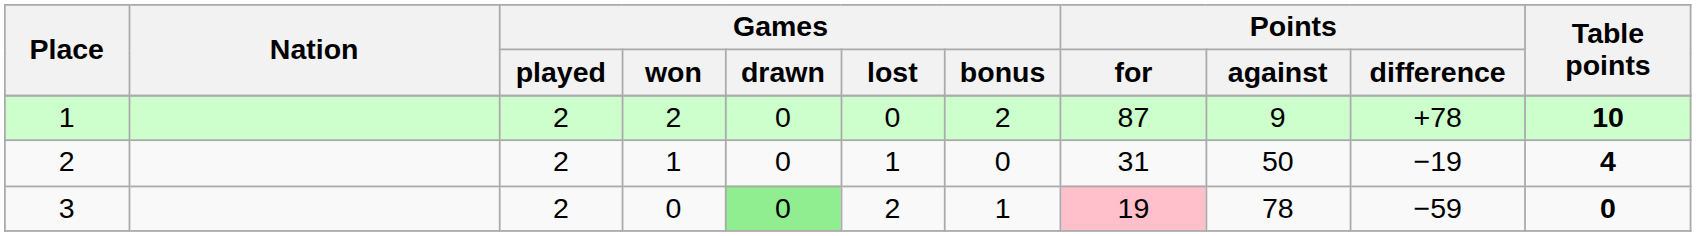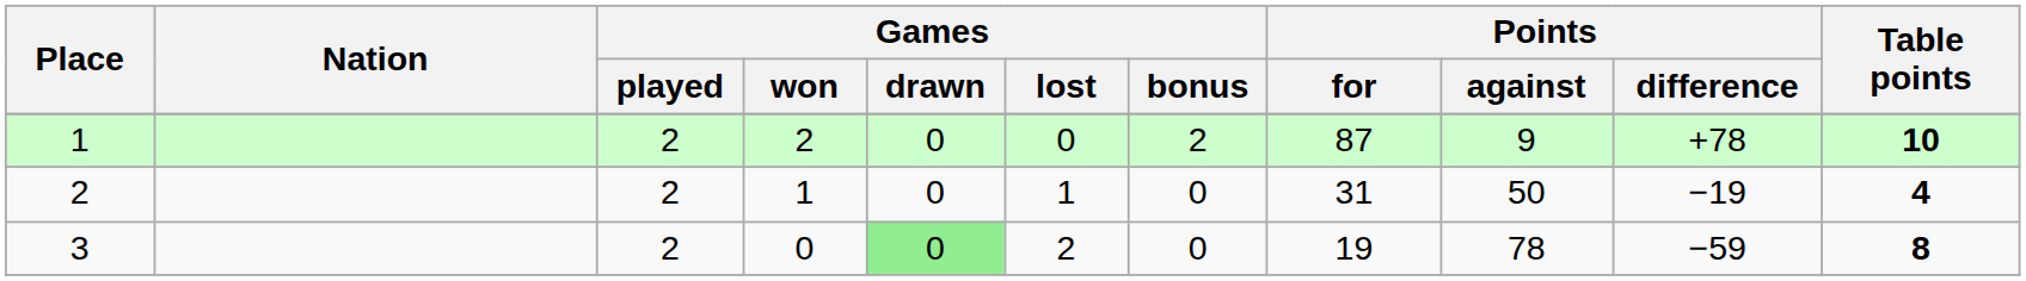 <table class="wikitable" width="75%">
 <tr>
 <th rowspan=2 width="6%">Place</th>
 <th rowspan=2 width="18%">Nation</th>
 <th colspan=5 width="25%">Games</th>
 <th colspan=3 width="18%">Points</th>
 <th rowspan=2 width="8%">Table<br>points</th>
 </tr>
 <tr>
 <th width="5%">played</th>
 <th width="5%">won</th>
 <th width="5%">drawn</th>
 <th width="5%">lost</th>
 <th width="5%">bonus</th>
 <th width="7%">for</th>
 <th width="7%">against</th>
 <th width="7%">difference</th>
 </tr>
 <tr>
 </tr>
 <tr align=center bgcolor="#ccffcc">
 <td>1</td>
 <td align=left></td>
 <td>2</td>
 <td>2</td>
 <td>0</td>
 <td>0</td>
 <td>2</td>
 <td>87</td>
 <td>9</td>
 <td>+78</td>
 <td><strong>10</strong></td>
 </tr>
 <tr align=center>
 <td>2</td>
 <td align=left></td>
 <td>2</td>
 <td>1</td>
 <td>0</td>
 <td>1</td>
 <td>0</td>
 <td>31</td>
 <td>50</td>
 <td>−19</td>
 <td><strong>4</strong></td>
 </tr>
 <tr align=center>
 <td>3</td>
 <td align=left></td>
 <td>2</td>
 <td>0</td>
 <td style="background: lightgreen;">0</td>
 <td>2</td>
-<td>1</td>
-<td style="background: pink;">19</td>
+<td>0</td>
+<td>19</td>
 <td>78</td>
 <td>−59</td>
-<td><strong>0</strong></td>
+<td><strong>8</strong></td>
 </tr>
 </table>
